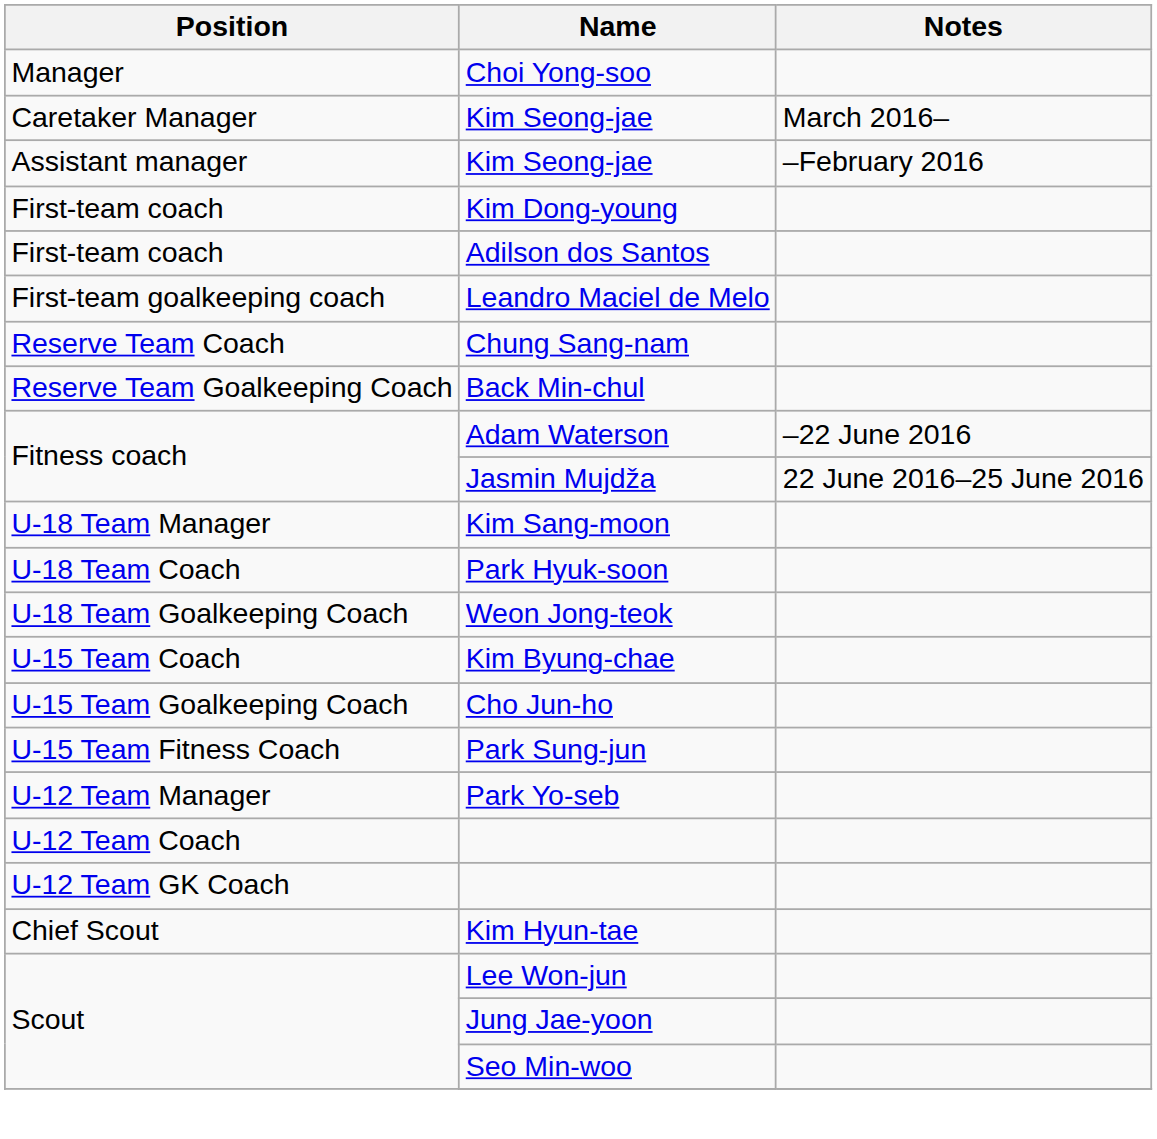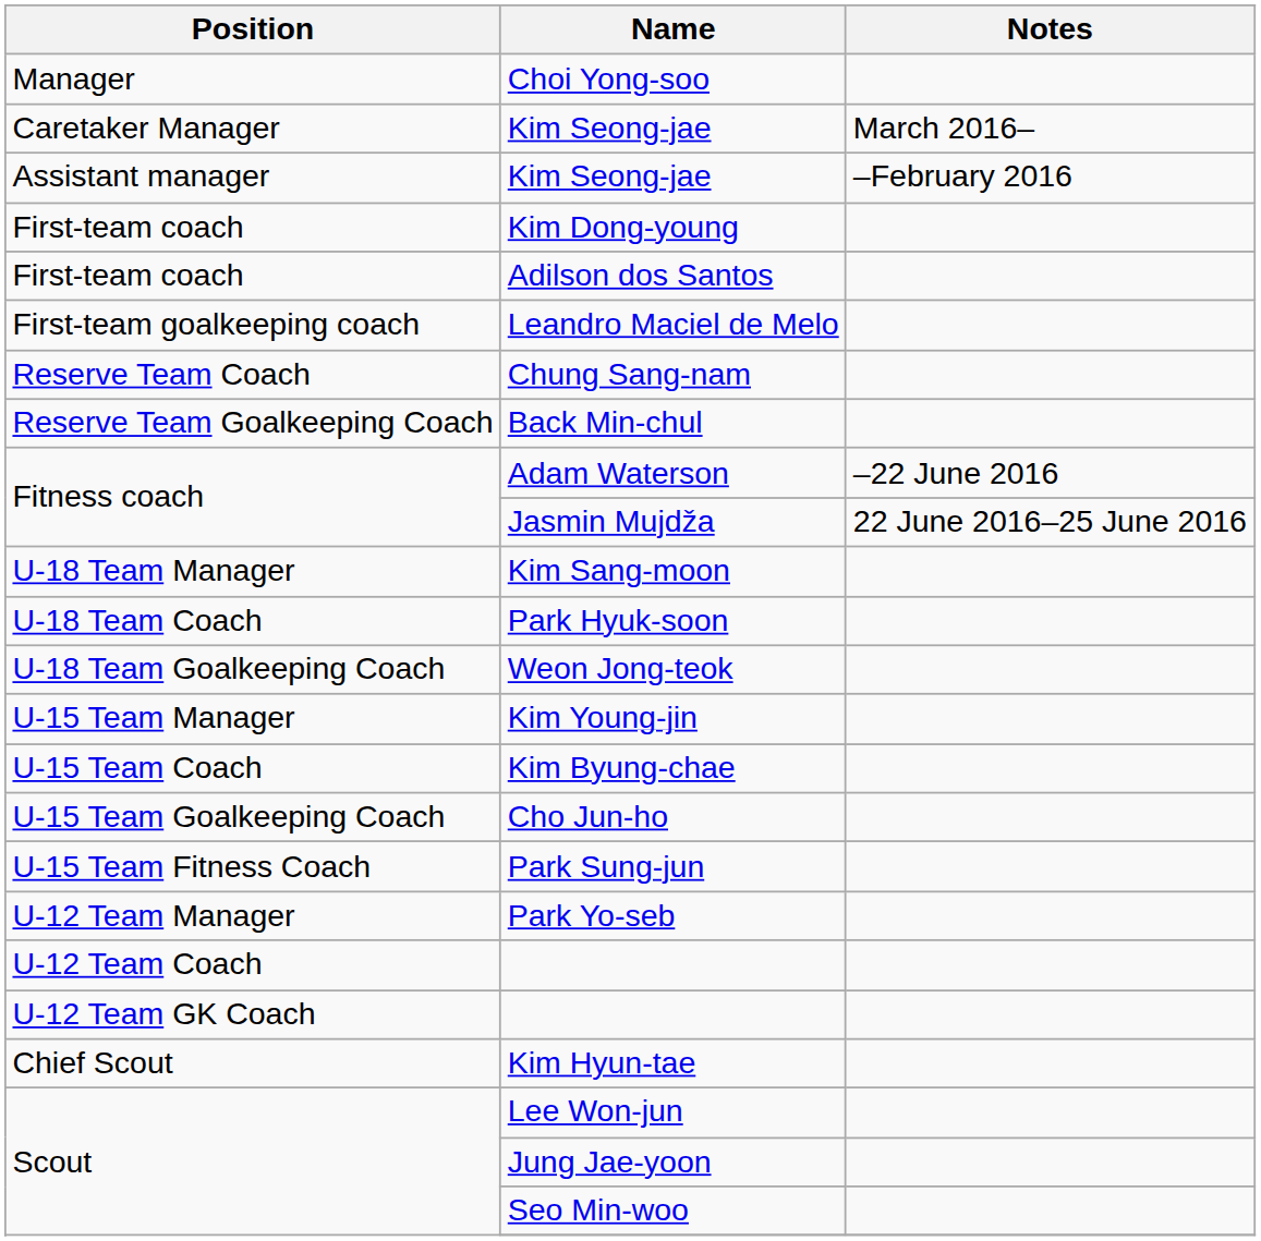 <table class="wikitable">
 <tr>
 <th>Position</th>
 <th>Name</th>
 <th>Notes</th>
 </tr>
 <tr>
 <td>Manager</td>
 <td> <a href='#'>Choi Yong-soo</a></td>
 <td></td>
 </tr>
 <tr>
 <td>Caretaker Manager</td>
 <td> <a href='#'>Kim Seong-jae</a></td>
 <td>March 2016–</td>
 </tr>
 <tr>
 <td>Assistant manager</td>
 <td> <a href='#'>Kim Seong-jae</a></td>
 <td>–February 2016</td>
 </tr>
 <tr>
 <td>First-team coach</td>
 <td> <a href='#'>Kim Dong-young</a></td>
 <td></td>
 </tr>
 <tr>
 <td>First-team coach</td>
 <td> <a href='#'>Adilson dos Santos</a></td>
 <td></td>
 </tr>
 <tr>
 <td>First-team goalkeeping coach</td>
 <td> <a href='#'>Leandro Maciel de Melo</a></td>
 <td></td>
 </tr>
 <tr>
 <td><a href='#'>Reserve Team</a> Coach</td>
 <td> <a href='#'>Chung Sang-nam</a></td>
 <td></td>
 </tr>
 <tr>
 <td><a href='#'>Reserve Team</a> Goalkeeping Coach</td>
 <td> <a href='#'>Back Min-chul</a></td>
 <td></td>
 </tr>
 <tr>
 <td rowspan="2">Fitness coach</td>
 <td> <a href='#'>Adam Waterson</a></td>
 <td>–22 June 2016</td>
 </tr>
 <tr>
 <td> <a href='#'>Jasmin Mujdža</a></td>
 <td>22 June 2016–25 June 2016</td>
 </tr>
 <tr>
 <td><a href='#'>U-18 Team</a> Manager</td>
 <td> <a href='#'>Kim Sang-moon</a></td>
 <td></td>
 </tr>
 <tr>
 <td><a href='#'>U-18 Team</a> Coach</td>
 <td> <a href='#'>Park Hyuk-soon</a></td>
 <td></td>
 </tr>
 <tr>
 <td><a href='#'>U-18 Team</a> Goalkeeping Coach</td>
 <td> <a href='#'>Weon Jong-teok</a></td>
 <td></td>
 </tr>
 <tr>
+<td><a href='#'>U-15 Team</a> Manager</td>
+<td> <a href='#'>Kim Young-jin</a></td>
+<td></td>
+</tr>
+<tr>
 <td><a href='#'>U-15 Team</a> Coach</td>
 <td> <a href='#'>Kim Byung-chae</a></td>
 <td></td>
 </tr>
 <tr>
 <td><a href='#'>U-15 Team</a> Goalkeeping Coach</td>
 <td> <a href='#'>Cho Jun-ho</a></td>
 <td></td>
 </tr>
 <tr>
 <td><a href='#'>U-15 Team</a> Fitness Coach</td>
 <td> <a href='#'>Park Sung-jun</a></td>
 <td></td>
 </tr>
 <tr>
 <td><a href='#'>U-12 Team</a> Manager</td>
 <td> <a href='#'>Park Yo-seb</a></td>
 <td></td>
 </tr>
 <tr>
 <td><a href='#'>U-12 Team</a> Coach</td>
 <td></td>
 <td></td>
 </tr>
 <tr>
 <td><a href='#'>U-12 Team</a> GK Coach</td>
 <td></td>
 <td></td>
 </tr>
 <tr>
 <td>Chief Scout</td>
 <td> <a href='#'>Kim Hyun-tae</a></td>
 <td></td>
 </tr>
 <tr>
 <td rowspan="5">Scout</td>
 <td> <a href='#'>Lee Won-jun</a></td>
 <td></td>
 </tr>
 <tr>
 <td> <a href='#'>Jung Jae-yoon</a></td>
 <td></td>
 </tr>
 <tr>
 <td> <a href='#'>Seo Min-woo</a></td>
 <td></td>
 </tr>
 <tr>
 </tr>
 </table>
